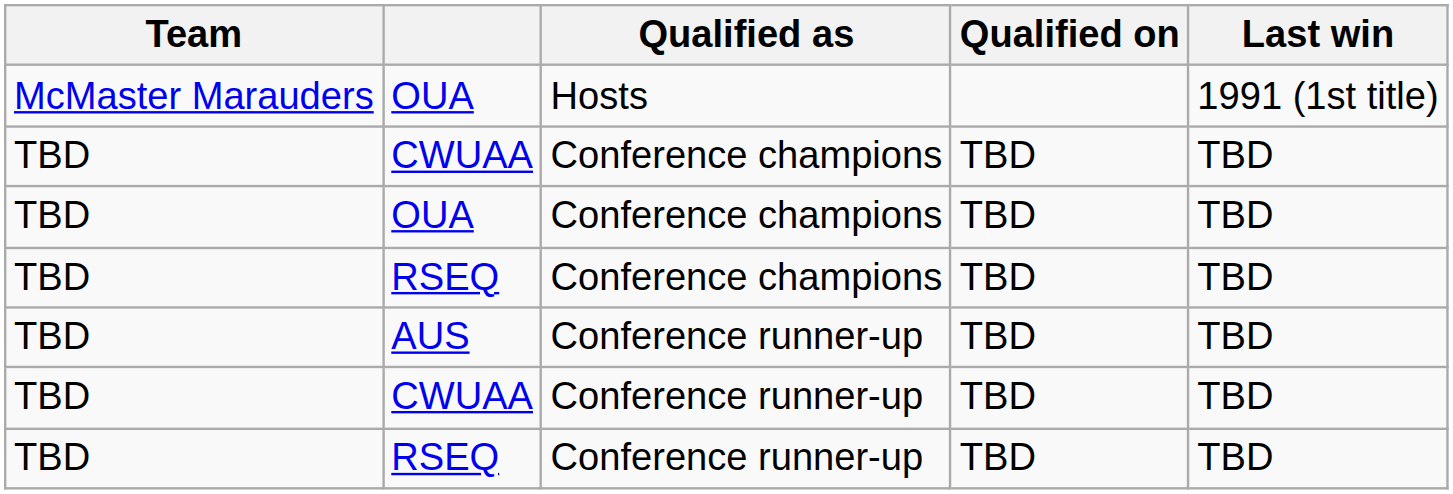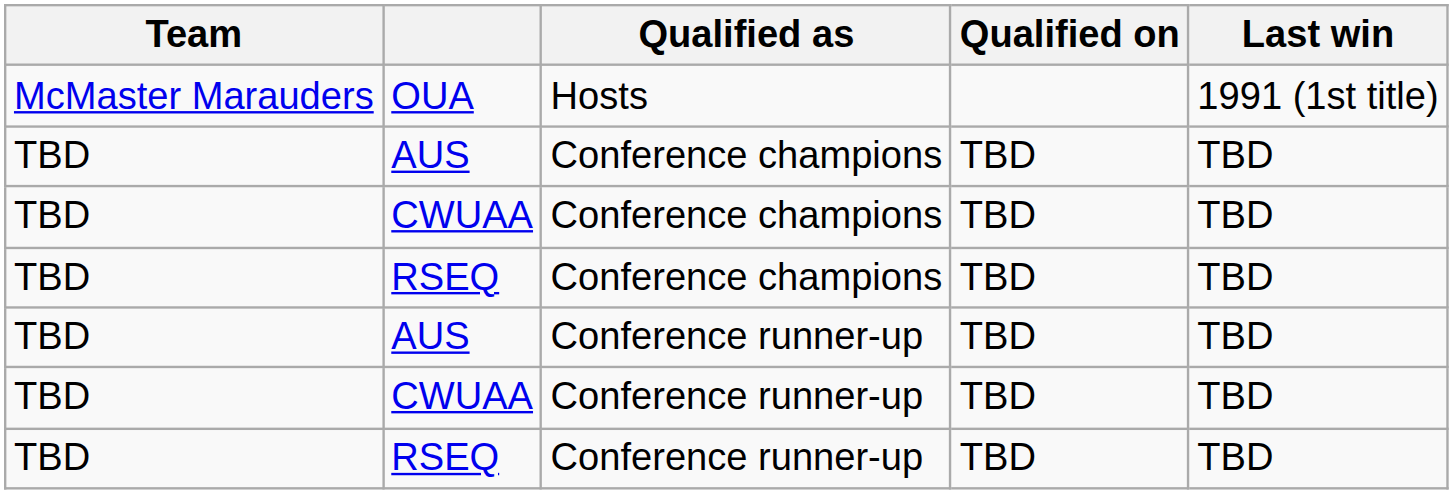 <table class="wikitable sortable">
 <tr>
 <th>Team</th>
 <th></th>
 <th>Qualified as</th>
 <th>Qualified on</th>
 <th>Last win</th>
 </tr>
 <tr>
 <td><a href='#'>McMaster Marauders</a></td>
 <td><a href='#'>OUA</a></td>
 <td>Hosts</td>
 <td></td>
 <td>1991 (1st title)</td>
 </tr>
 <tr>
 <td>TBD</td>
-<td><a href='#'>CWUAA</a></td>
+<td><a href='#'>AUS</a></td>
 <td>Conference champions</td>
 <td>TBD</td>
 <td>TBD</td>
 </tr>
 <tr>
 <td>TBD</td>
-<td><a href='#'>OUA</a></td>
+<td><a href='#'>CWUAA</a></td>
 <td>Conference champions</td>
 <td>TBD</td>
 <td>TBD</td>
 </tr>
 <tr>
 <td>TBD</td>
 <td><a href='#'>RSEQ</a></td>
 <td>Conference champions</td>
 <td>TBD</td>
 <td>TBD</td>
 </tr>
 <tr>
 <td>TBD</td>
 <td><a href='#'>AUS</a></td>
 <td>Conference runner-up</td>
 <td>TBD</td>
 <td>TBD</td>
 </tr>
 <tr>
 <td>TBD</td>
 <td><a href='#'>CWUAA</a></td>
 <td>Conference runner-up</td>
 <td>TBD</td>
 <td>TBD</td>
 </tr>
 <tr>
 <td>TBD</td>
 <td><a href='#'>RSEQ</a></td>
 <td>Conference runner-up</td>
 <td>TBD</td>
 <td>TBD</td>
 </tr>
 </table>
